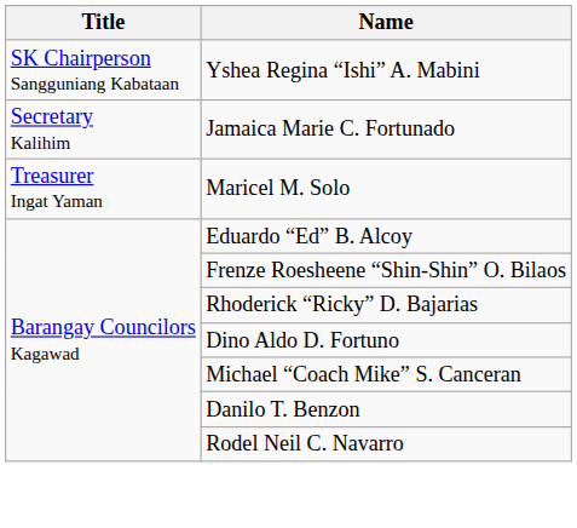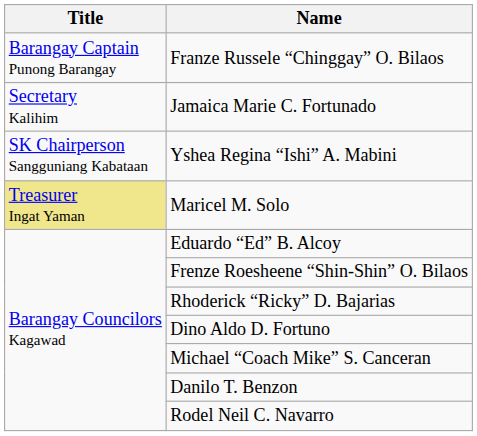 <table class="wikitable">
 <tr>
 <th>Title</th>
 <th>Name</th>
 </tr>
 <tr>
-<td><a href='#'>SK Chairperson</a><br><small>Sangguniang Kabataan</small></td>
-<td>Yshea Regina “Ishi” A. Mabini</td>
+<td><a href='#'>Barangay Captain</a><br><small>Punong Barangay</small></td>
+<td>Franze Russele “Chinggay” O. Bilaos</td>
 </tr>
 <tr>
 <td><a href='#'>Secretary</a><br><small>Kalihim</small></td>
 <td>Jamaica Marie C. Fortunado</td>
 </tr>
 <tr>
-<td><a href='#'>Treasurer</a><br><small>Ingat Yaman</small></td>
+<td><a href='#'>SK Chairperson</a><br><small>Sangguniang Kabataan</small></td>
+<td>Yshea Regina “Ishi” A. Mabini</td>
+</tr>
+<tr>
+<td style="background: khaki;"><a href='#'>Treasurer</a><br><small>Ingat Yaman</small></td>
 <td>Maricel M. Solo</td>
 </tr>
 <tr>
 <td rowspan="8"><a href='#'>Barangay Councilors</a><br><small>Kagawad</small></td>
 <td>Eduardo “Ed” B. Alcoy</td>
 </tr>
 <tr>
 <td>Frenze Roesheene “Shin-Shin” O. Bilaos</td>
 </tr>
 <tr>
 <td>Rhoderick “Ricky” D. Bajarias</td>
 </tr>
 <tr>
 <td>Dino Aldo D. Fortuno</td>
 </tr>
 <tr>
 <td>Michael “Coach Mike” S. Canceran</td>
 </tr>
 <tr>
 <td>Danilo T. Benzon</td>
 </tr>
 <tr>
 <td>Rodel Neil C. Navarro</td>
 </tr>
 </table>
